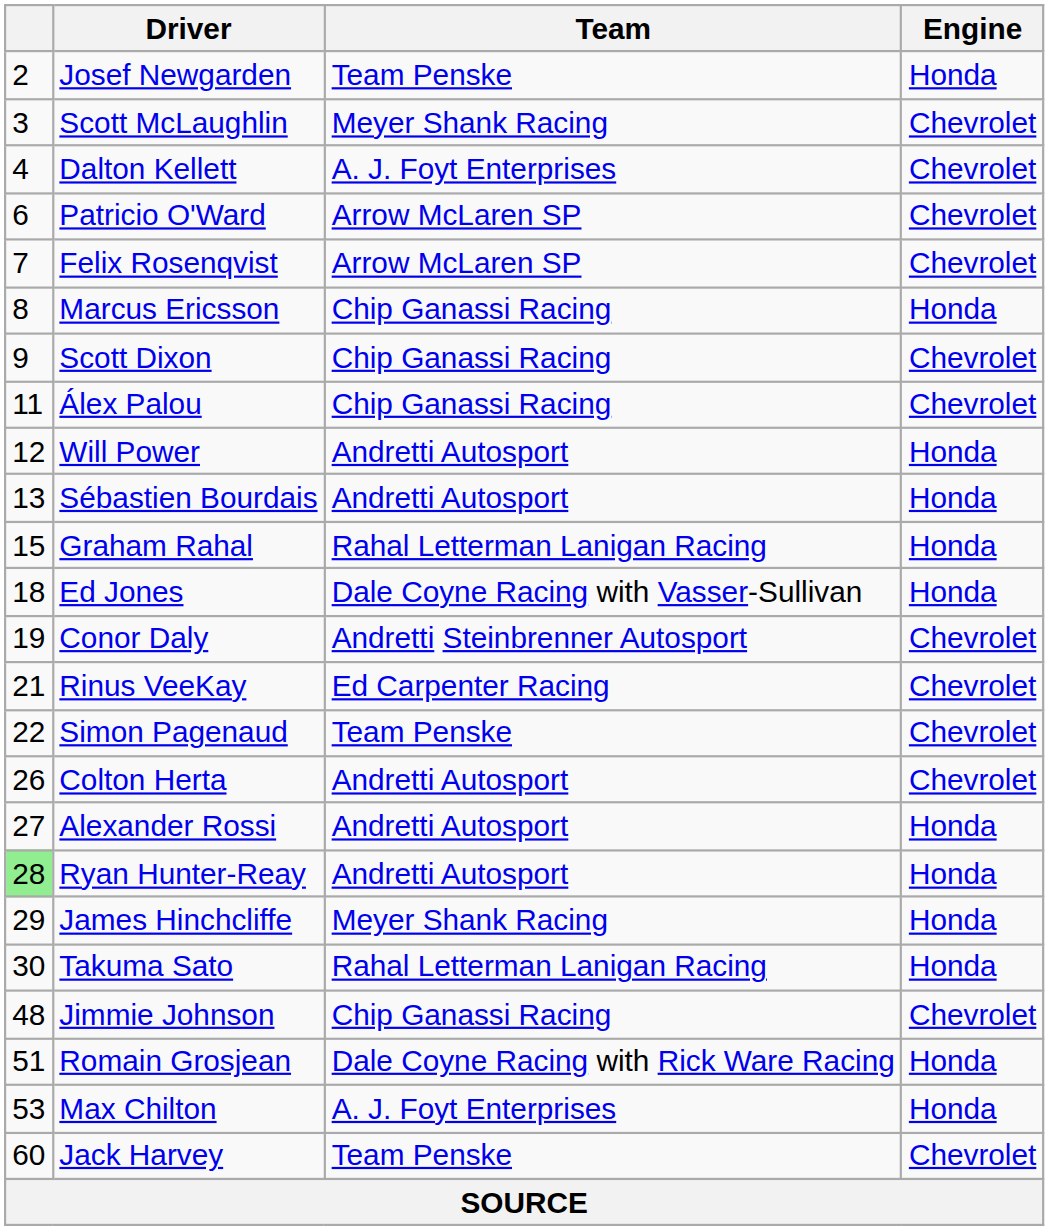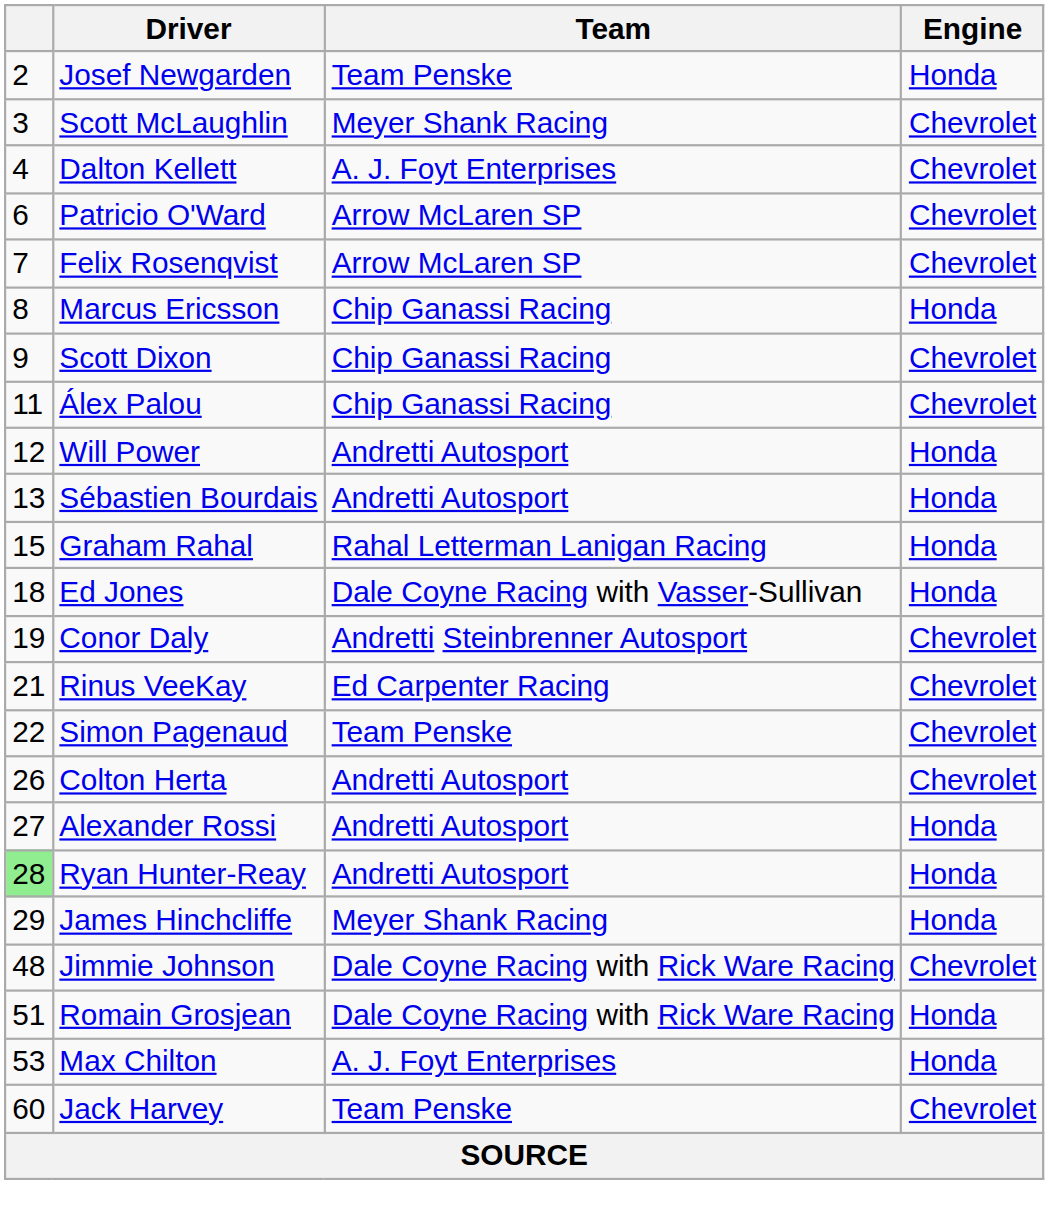 <table class="wikitable" style="font-size: 85%;">
 <tr>
 <th align=center></th>
 <th>Driver</th>
 <th>Team</th>
 <th>Engine</th>
 </tr>
 <tr>
 <td>2</td>
 <td> <a href='#'>Josef Newgarden</a> <strong></strong></td>
 <td><a href='#'>Team Penske</a></td>
 <td><a href='#'>Honda</a></td>
 </tr>
 <tr>
 <td>3</td>
 <td> <a href='#'>Scott McLaughlin</a> <strong></strong></td>
 <td><a href='#'>Meyer Shank Racing</a></td>
 <td><a href='#'>Chevrolet</a></td>
 </tr>
 <tr>
 <td>4</td>
 <td> <a href='#'>Dalton Kellett</a></td>
 <td><a href='#'>A. J. Foyt Enterprises</a></td>
 <td><a href='#'>Chevrolet</a></td>
 </tr>
 <tr>
 <td>6</td>
 <td> <a href='#'>Patricio O'Ward</a></td>
 <td><a href='#'>Arrow McLaren SP</a></td>
 <td><a href='#'>Chevrolet</a></td>
 </tr>
 <tr>
 <td>7</td>
 <td> <a href='#'>Felix Rosenqvist</a></td>
 <td><a href='#'>Arrow McLaren SP</a></td>
 <td><a href='#'>Chevrolet</a></td>
 </tr>
 <tr>
 <td>8</td>
 <td> <a href='#'>Marcus Ericsson</a></td>
 <td><a href='#'>Chip Ganassi Racing</a></td>
 <td><a href='#'>Honda</a></td>
 </tr>
 <tr>
 <td>9</td>
 <td> <a href='#'>Scott Dixon</a></td>
 <td><a href='#'>Chip Ganassi Racing</a></td>
 <td><a href='#'>Chevrolet</a></td>
 </tr>
 <tr>
 <td>11</td>
 <td> <a href='#'>Álex Palou</a></td>
 <td><a href='#'>Chip Ganassi Racing</a></td>
 <td><a href='#'>Chevrolet</a></td>
 </tr>
 <tr>
 <td>12</td>
 <td> <a href='#'>Will Power</a> <strong></strong></td>
 <td><a href='#'>Andretti Autosport</a></td>
 <td><a href='#'>Honda</a></td>
 </tr>
 <tr>
 <td>13</td>
 <td> <a href='#'>Sébastien Bourdais</a> <strong></strong></td>
 <td><a href='#'>Andretti Autosport</a></td>
 <td><a href='#'>Honda</a></td>
 </tr>
 <tr>
 <td>15</td>
 <td> <a href='#'>Graham Rahal</a> <strong></strong></td>
 <td><a href='#'>Rahal Letterman Lanigan Racing</a></td>
 <td><a href='#'>Honda</a></td>
 </tr>
 <tr>
 <td>18</td>
 <td> <a href='#'>Ed Jones</a></td>
 <td><a href='#'>Dale Coyne Racing</a> with <a href='#'>Vasser</a>-Sullivan</td>
 <td><a href='#'>Honda</a></td>
 </tr>
 <tr>
 <td>19</td>
 <td> <a href='#'>Conor Daly</a></td>
 <td><a href='#'>Andretti</a> <a href='#'>Steinbrenner Autosport</a></td>
 <td><a href='#'>Chevrolet</a></td>
 </tr>
 <tr>
 <td>21</td>
 <td> <a href='#'>Rinus VeeKay</a></td>
 <td><a href='#'>Ed Carpenter Racing</a></td>
 <td><a href='#'>Chevrolet</a></td>
 </tr>
 <tr>
 <td>22</td>
 <td> <a href='#'>Simon Pagenaud</a></td>
 <td><a href='#'>Team Penske</a></td>
 <td><a href='#'>Chevrolet</a></td>
 </tr>
 <tr>
 <td>26</td>
 <td> <a href='#'>Colton Herta</a></td>
 <td><a href='#'>Andretti Autosport</a></td>
 <td><a href='#'>Chevrolet</a></td>
 </tr>
 <tr>
 <td>27</td>
 <td> <a href='#'>Alexander Rossi</a></td>
 <td><a href='#'>Andretti Autosport</a></td>
 <td><a href='#'>Honda</a></td>
 </tr>
 <tr>
 <td style="background: lightgreen;">28</td>
 <td> <a href='#'>Ryan Hunter-Reay</a></td>
 <td><a href='#'>Andretti Autosport</a></td>
 <td><a href='#'>Honda</a></td>
 </tr>
 <tr>
 <td>29</td>
 <td> <a href='#'>James Hinchcliffe</a> <strong></strong></td>
 <td><a href='#'>Meyer Shank Racing</a></td>
 <td><a href='#'>Honda</a></td>
 </tr>
 <tr>
-<td>30</td>
-<td> <a href='#'>Takuma Sato</a></td>
-<td><a href='#'>Rahal Letterman Lanigan Racing</a></td>
-<td><a href='#'>Honda</a></td>
-</tr>
-<tr>
 <td>48</td>
 <td> <a href='#'>Jimmie Johnson</a> <strong></strong></td>
-<td><a href='#'>Chip Ganassi Racing</a></td>
+<td><a href='#'>Dale Coyne Racing</a> with <a href='#'>Rick Ware Racing</a></td>
 <td><a href='#'>Chevrolet</a></td>
 </tr>
 <tr>
 <td>51</td>
 <td> <a href='#'>Romain Grosjean</a> <strong></strong></td>
 <td><a href='#'>Dale Coyne Racing</a> with <a href='#'>Rick Ware Racing</a></td>
 <td><a href='#'>Honda</a></td>
 </tr>
 <tr>
 <td>53</td>
 <td> <a href='#'>Max Chilton</a></td>
 <td><a href='#'>A. J. Foyt Enterprises</a></td>
 <td><a href='#'>Honda</a></td>
 </tr>
 <tr>
 <td>60</td>
 <td> <a href='#'>Jack Harvey</a></td>
 <td><a href='#'>Team Penske</a></td>
 <td><a href='#'>Chevrolet</a></td>
 </tr>
 <tr>
 <th colspan=4>SOURCE </th>
 </tr>
 </table>
